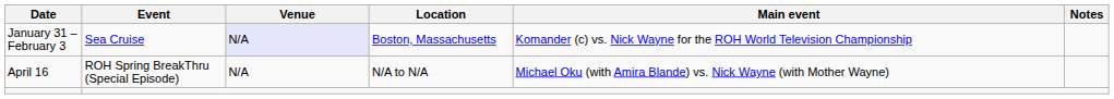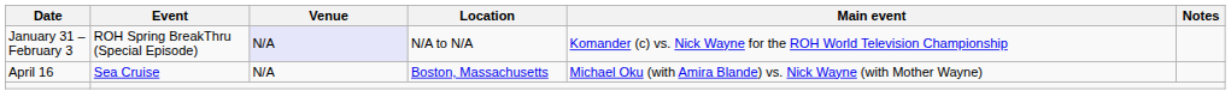 <table class="sortable wikitable succession-box" style="font-size:85%;">
 <tr>
 <th width=7%>Date</th>
 <th width=13%>Event</th>
 <th width=13%>Venue</th>
 <th width=13%>Location</th>
 <th width=50%>Main event</th>
 <th width=13%>Notes</th>
 </tr>
 <tr>
 <td>January 31 – February 3<br></td>
-<td><a href='#'>Sea Cruise</a></td>
+<td>ROH Spring BreakThru (Special Episode)</td>
 <td style="background: lavender;">N/A</td>
-<td><a href='#'>Boston, Massachusetts</a></td>
+<td>N/A to N/A</td>
 <td><a href='#'>Komander</a> (c) vs. <a href='#'>Nick Wayne</a> for the <a href='#'>ROH World Television Championship</a></td>
 <td></td>
 </tr>
 <tr>
 <td>April 16<br></td>
-<td>ROH Spring BreakThru (Special Episode)</td>
+<td><a href='#'>Sea Cruise</a></td>
 <td>N/A</td>
-<td>N/A to N/A</td>
+<td><a href='#'>Boston, Massachusetts</a></td>
 <td><a href='#'>Michael Oku</a> (with <a href='#'>Amira Blande</a>) vs. <a href='#'>Nick Wayne</a> (with Mother Wayne)</td>
 <td></td>
 </tr>
 <tr>
 <td></td>
 <td colspan="6"></td>
 </tr>
 </table>
